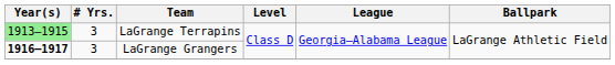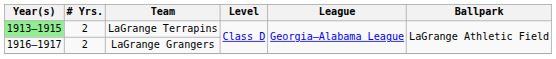 <table class="wikitable" style="text-align:center; font-size: 95%;">
 <tr>
 <th>Year(s)</th>
 <th># Yrs.</th>
 <th>Team</th>
 <th>Level</th>
 <th>League</th>
 <th>Ballpark</th>
 </tr>
 <tr>
 <td style="background: lightgreen;">1913–1915</td>
-<td>3</td>
+<td>2</td>
 <td>LaGrange Terrapins</td>
 <td rowspan=2><a href='#'>Class D</a></td>
 <td rowspan=2><a href='#'>Georgia–Alabama League</a></td>
 <td rowspan=2>LaGrange Athletic Field</td>
 </tr>
 <tr>
-<td><strong>1916–1917</strong></td>
-<td>3</td>
+<td>1916–1917</td>
+<td>2</td>
 <td>LaGrange Grangers</td>
 </tr>
 <tr>
 </tr>
 </table>
